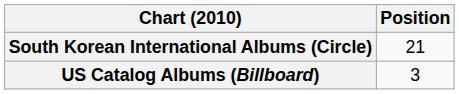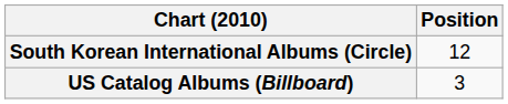 <table class="wikitable sortable plainrowheaders" style="text-align:center">
 <tr>
 <th scope="col">Chart (2010)</th>
 <th scope="col">Position</th>
 </tr>
 <tr>
 <th scope="row">South Korean International Albums (Circle)</th>
-<td>21</td>
+<td>12</td>
 </tr>
 <tr>
 <th scope="row">US Catalog Albums (<em>Billboard</em>)</th>
 <td>3</td>
 </tr>
 </table>
